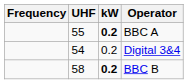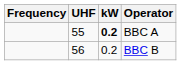 <table class="wikitable sortable">
 <tr>
 <th>Frequency</th>
 <th>UHF</th>
 <th>kW</th>
 <th>Operator</th>
 </tr>
 <tr>
 <td></td>
 <td>55</td>
 <td><strong>0.2</strong></td>
 <td>BBC A</td>
 </tr>
 <tr>
 <td></td>
-<td>54</td>
+<td>56</td>
 <td>0.2</td>
-<td><a href='#'>Digital 3&4</a></td>
-</tr>
-<tr>
-<td></td>
-<td>58</td>
-<td><strong>0.2</strong></td>
 <td><a href='#'>BBC</a> B</td>
 </tr>
 </table>
